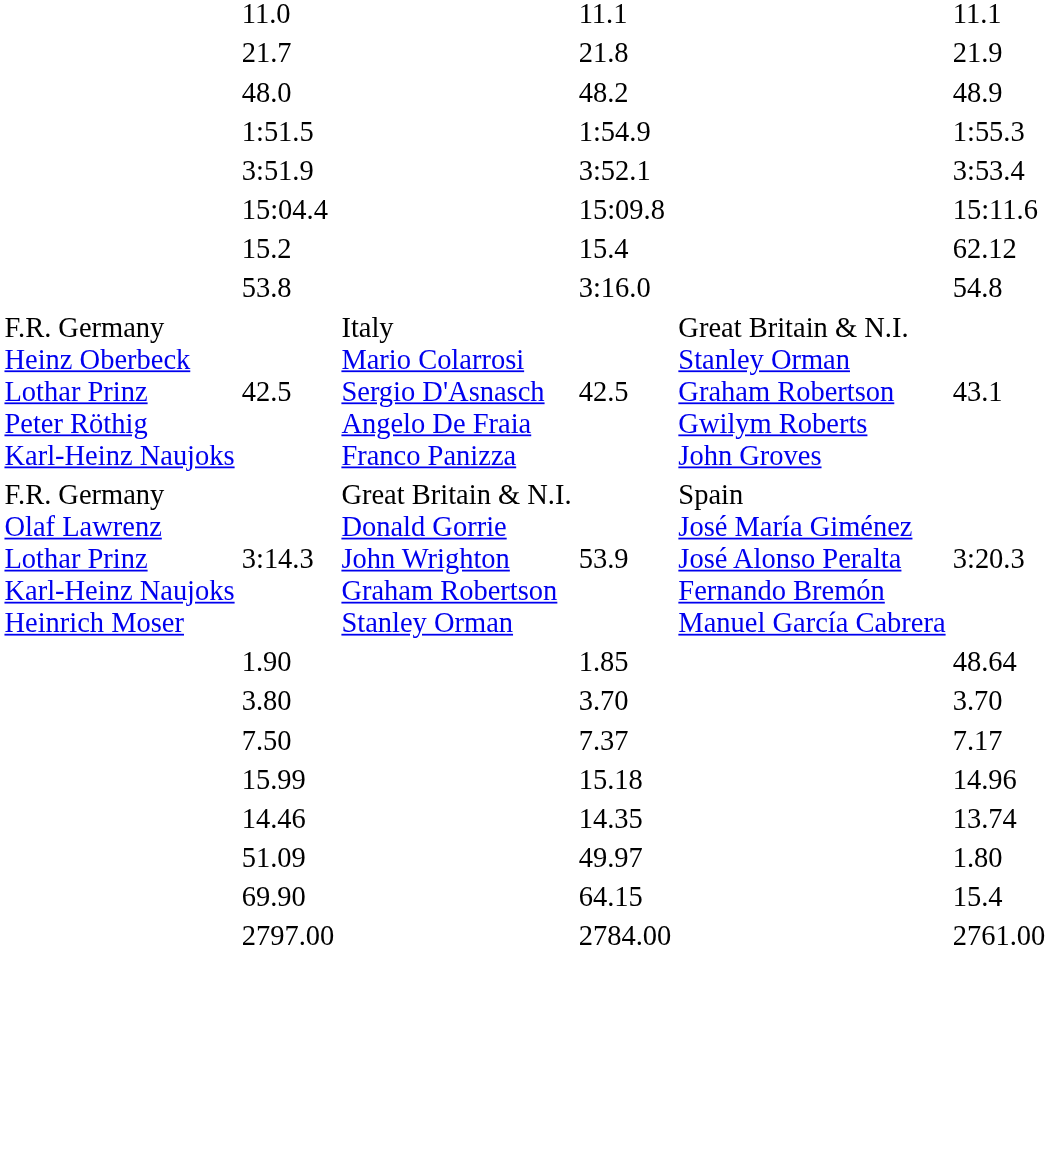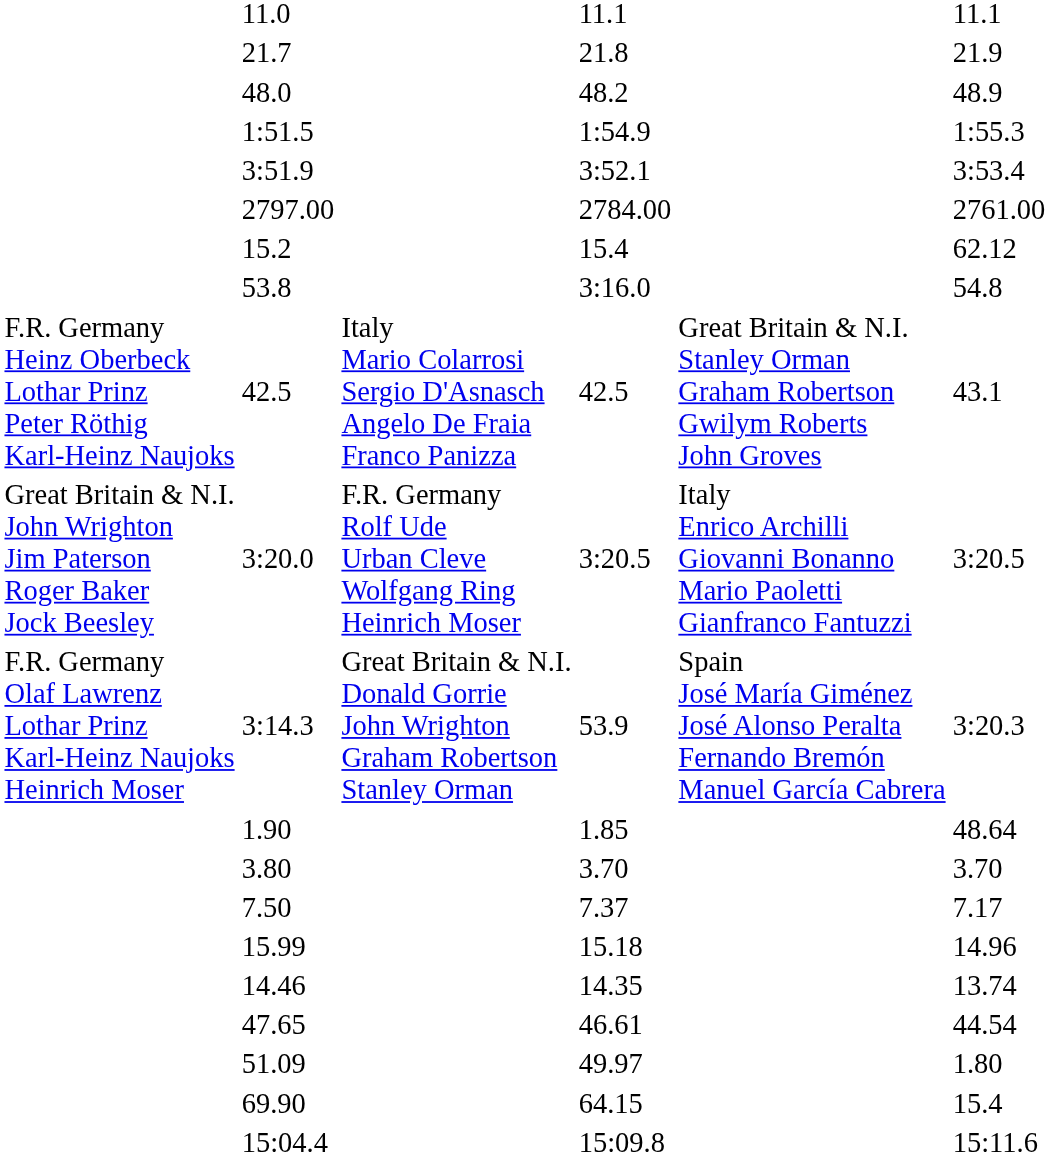 <table>
 <tr>
 <td></td>
 <td></td>
 <td>11.0</td>
 <td></td>
 <td>11.1</td>
 <td></td>
 <td>11.1</td>
 </tr>
 <tr>
 <td></td>
 <td></td>
 <td>21.7</td>
 <td></td>
 <td>21.8</td>
 <td></td>
 <td>21.9</td>
 </tr>
 <tr>
 <td></td>
 <td></td>
 <td>48.0</td>
 <td></td>
 <td>48.2</td>
 <td></td>
 <td>48.9</td>
 </tr>
 <tr>
 <td></td>
 <td></td>
 <td>1:51.5</td>
 <td></td>
 <td>1:54.9</td>
 <td></td>
 <td>1:55.3</td>
 </tr>
 <tr>
 <td></td>
 <td></td>
 <td>3:51.9</td>
 <td></td>
 <td>3:52.1</td>
 <td></td>
 <td>3:53.4</td>
 </tr>
 <tr>
 <td></td>
 <td></td>
-<td>15:04.4</td>
+<td>2797.00</td>
 <td></td>
-<td>15:09.8</td>
+<td>2784.00</td>
 <td></td>
-<td>15:11.6</td>
+<td>2761.00</td>
 </tr>
 <tr>
 <td></td>
 <td></td>
 <td>15.2</td>
 <td></td>
 <td>15.4</td>
 <td></td>
 <td>62.12</td>
 </tr>
 <tr>
 <td></td>
 <td></td>
 <td>53.8</td>
 <td></td>
 <td>3:16.0</td>
 <td></td>
 <td>54.8</td>
 </tr>
 <tr>
 <td></td>
 <td>F.R. Germany<br><a href='#'>Heinz Oberbeck</a><br><a href='#'>Lothar Prinz</a><br><a href='#'>Peter Röthig</a><br><a href='#'>Karl-Heinz Naujoks</a></td>
 <td>42.5</td>
 <td>Italy<br><a href='#'>Mario Colarrosi</a><br><a href='#'>Sergio D'Asnasch</a><br><a href='#'>Angelo De Fraia</a><br><a href='#'>Franco Panizza</a></td>
 <td>42.5</td>
 <td>Great Britain & N.I.<br><a href='#'>Stanley Orman</a><br><a href='#'>Graham Robertson</a><br><a href='#'>Gwilym Roberts</a><br><a href='#'>John Groves</a></td>
 <td>43.1</td>
+</tr>
+<tr>
+<td></td>
+<td>Great Britain & N.I.<br><a href='#'>John Wrighton</a><br><a href='#'>Jim Paterson</a><br><a href='#'>Roger Baker</a><br><a href='#'>Jock Beesley</a></td>
+<td>3:20.0</td>
+<td>F.R. Germany<br><a href='#'>Rolf Ude</a><br><a href='#'>Urban Cleve</a><br><a href='#'>Wolfgang Ring</a><br><a href='#'>Heinrich Moser</a></td>
+<td>3:20.5</td>
+<td>Italy<br><a href='#'>Enrico Archilli</a><br><a href='#'>Giovanni Bonanno</a><br><a href='#'>Mario Paoletti</a><br><a href='#'>Gianfranco Fantuzzi</a></td>
+<td>3:20.5</td>
 </tr>
 <tr>
 <td></td>
 <td>F.R. Germany<br><a href='#'>Olaf Lawrenz</a><br><a href='#'>Lothar Prinz</a><br><a href='#'>Karl-Heinz Naujoks</a><br><a href='#'>Heinrich Moser</a></td>
 <td>3:14.3</td>
 <td>Great Britain & N.I.<br><a href='#'>Donald Gorrie</a><br><a href='#'>John Wrighton</a><br><a href='#'>Graham Robertson</a><br><a href='#'>Stanley Orman</a></td>
 <td>53.9</td>
 <td>Spain<br><a href='#'>José María Giménez</a><br><a href='#'>José Alonso Peralta</a><br><a href='#'>Fernando Bremón</a><br><a href='#'>Manuel García Cabrera</a></td>
 <td>3:20.3</td>
 </tr>
 <tr>
 <td></td>
 <td></td>
 <td>1.90</td>
 <td></td>
 <td>1.85</td>
 <td></td>
 <td>48.64</td>
 </tr>
 <tr>
 <td></td>
 <td></td>
 <td>3.80</td>
 <td></td>
 <td>3.70</td>
 <td></td>
 <td>3.70</td>
 </tr>
 <tr>
 <td></td>
 <td></td>
 <td>7.50</td>
 <td></td>
 <td>7.37</td>
 <td></td>
 <td>7.17</td>
 </tr>
 <tr>
 <td></td>
 <td></td>
 <td>15.99</td>
 <td></td>
 <td>15.18</td>
 <td></td>
 <td>14.96</td>
 </tr>
 <tr>
 <td></td>
 <td></td>
 <td>14.46</td>
 <td></td>
 <td>14.35</td>
 <td></td>
 <td>13.74</td>
 </tr>
 <tr>
 <td></td>
 <td></td>
+<td>47.65</td>
+<td></td>
+<td>46.61</td>
+<td></td>
+<td>44.54</td>
+</tr>
+<tr>
+<td></td>
+<td></td>
 <td>51.09</td>
 <td></td>
 <td>49.97</td>
 <td></td>
 <td>1.80</td>
 </tr>
 <tr>
 <td></td>
 <td></td>
 <td>69.90</td>
 <td></td>
 <td>64.15</td>
 <td></td>
 <td>15.4</td>
 </tr>
 <tr>
 <td></td>
 <td></td>
-<td>2797.00</td>
+<td>15:04.4</td>
 <td></td>
-<td>2784.00</td>
+<td>15:09.8</td>
 <td></td>
-<td>2761.00</td>
+<td>15:11.6</td>
 </tr>
 </table>
